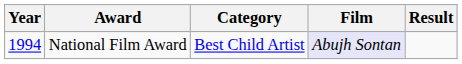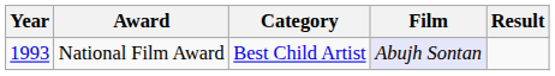 <table class="wikitable" style="font-size: 95%;">
 <tr>
 <th>Year</th>
 <th>Award</th>
 <th>Category</th>
 <th>Film</th>
 <th>Result</th>
 </tr>
 <tr>
-<td><a href='#'>1994</a></td>
+<td><a href='#'>1993</a></td>
 <td>National Film Award</td>
 <td><a href='#'>Best Child Artist</a></td>
 <td style="background: lavender;"><em>Abujh Sontan</em></td>
 <td></td>
 </tr>
 </table>
